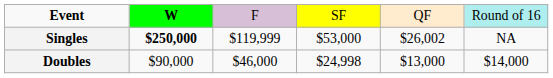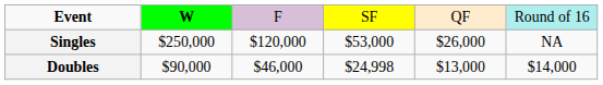 <table class=wikitable style=font-size:95%;text-align:center>
 <tr>
 <td style="width:130px"><strong>Event</strong></td>
 <td style="width:85px; background:lime"><strong>W</strong></td>
 <td style="width:85px; background:thistle">F</td>
 <td style="width:85px; background:#ffff00">SF</td>
 <td style="width:85px; background:#ffebcd">QF</td>
 <td style="width:85px; background:#afeeee;">Round of 16</td>
 </tr>
 <tr>
 <th style=background:#f3f3f3>Singles</th>
-<td><strong>$250,000</strong></td>
-<td>$119,999</td>
+<td>$250,000</td>
+<td>$120,000</td>
 <td>$53,000</td>
-<td>$26,002</td>
+<td>$26,000</td>
 <td>NA</td>
 </tr>
 <tr>
 <th style=background:#f3f3f3>Doubles</th>
 <td>$90,000</td>
 <td>$46,000</td>
 <td>$24,998</td>
 <td>$13,000</td>
 <td>$14,000</td>
 </tr>
 </table>
